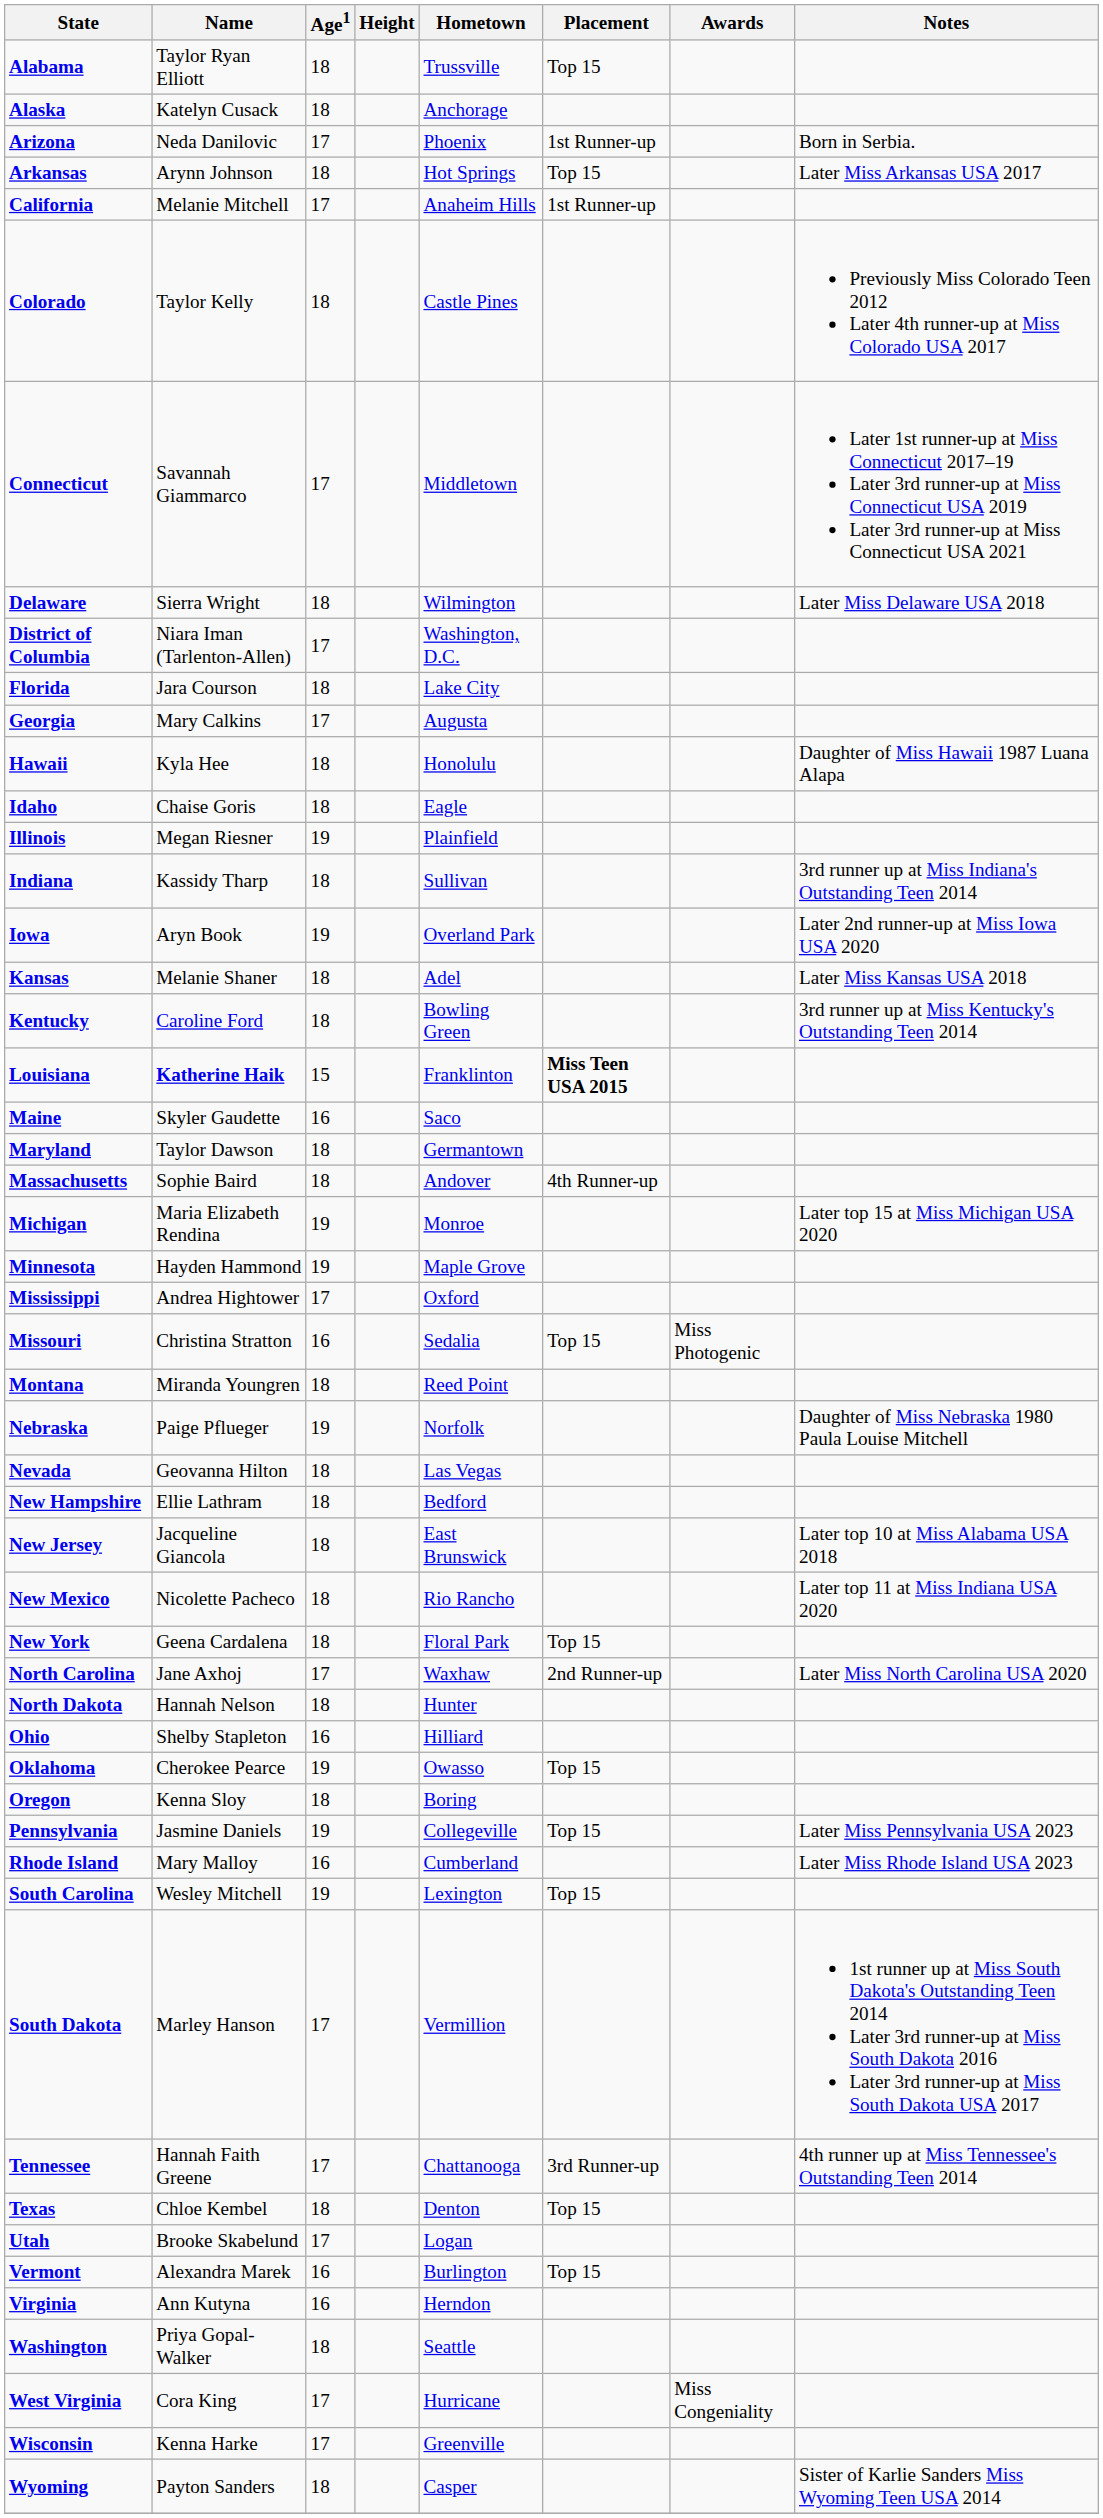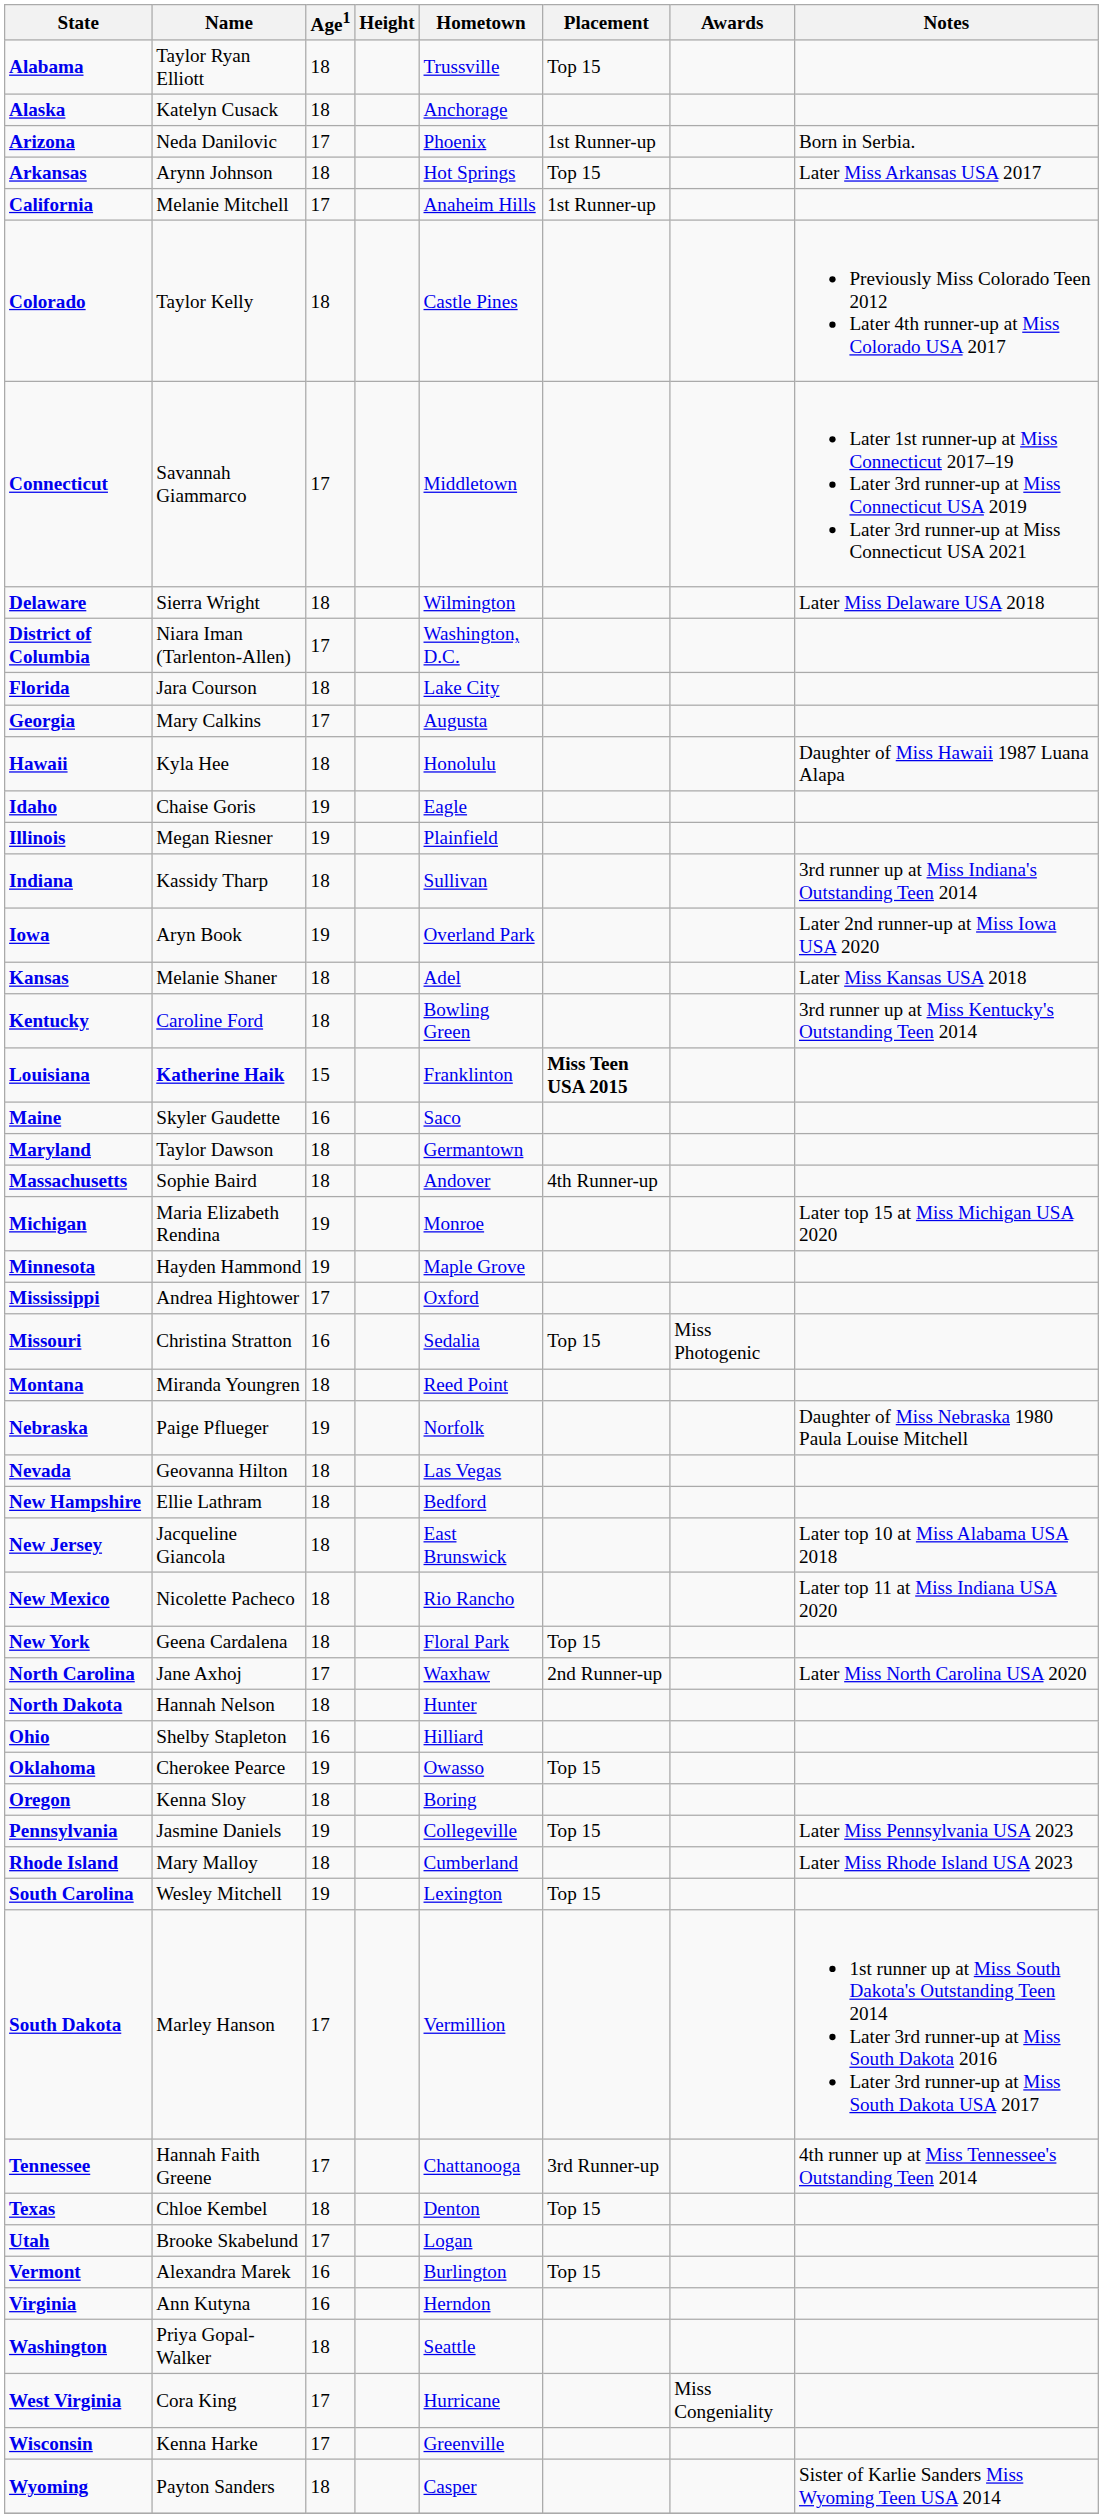 <table class="wikitable sortable" style="font-size:95%;">
 <tr>
 <th>State</th>
 <th>Name</th>
 <th>Age<sup>1</sup></th>
 <th>Height</th>
 <th>Hometown</th>
 <th>Placement</th>
 <th>Awards</th>
 <th>Notes</th>
 </tr>
 <tr>
 <td><strong><a href='#'>Alabama</a></strong></td>
 <td>Taylor Ryan Elliott</td>
 <td>18</td>
 <td></td>
 <td><a href='#'>Trussville</a></td>
 <td>Top 15</td>
 <td></td>
 <td></td>
 </tr>
 <tr>
 <td><strong><a href='#'>Alaska</a></strong></td>
 <td>Katelyn Cusack</td>
 <td>18</td>
 <td></td>
 <td><a href='#'>Anchorage</a></td>
 <td></td>
 <td></td>
 <td></td>
 </tr>
 <tr>
 <td><strong><a href='#'>Arizona</a></strong></td>
 <td>Neda Danilovic</td>
 <td>17</td>
 <td></td>
 <td><a href='#'>Phoenix</a></td>
 <td>1st Runner-up</td>
 <td></td>
 <td>Born in Serbia.</td>
 </tr>
 <tr>
 <td><strong><a href='#'>Arkansas</a></strong></td>
 <td>Arynn Johnson</td>
 <td>18</td>
 <td></td>
 <td><a href='#'>Hot Springs</a></td>
 <td>Top 15</td>
 <td></td>
 <td>Later <a href='#'>Miss Arkansas USA</a> 2017</td>
 </tr>
 <tr>
 <td><strong><a href='#'>California</a></strong></td>
 <td>Melanie Mitchell</td>
 <td>17</td>
 <td></td>
 <td><a href='#'>Anaheim Hills</a></td>
 <td>1st Runner-up</td>
 <td></td>
 <td></td>
 </tr>
 <tr>
 <td><strong> <a href='#'>Colorado</a></strong></td>
 <td>Taylor Kelly</td>
 <td>18</td>
 <td></td>
 <td><a href='#'>Castle Pines</a></td>
 <td></td>
 <td></td>
 <td><br><ul><li>Previously Miss Colorado Teen 2012</li><li>Later 4th runner-up at <a href='#'>Miss Colorado USA</a> 2017</li></ul></td>
 </tr>
 <tr>
 <td><strong><a href='#'>Connecticut</a></strong></td>
 <td>Savannah Giammarco</td>
 <td>17</td>
 <td></td>
 <td><a href='#'>Middletown</a></td>
 <td></td>
 <td></td>
 <td><br><ul><li>Later 1st runner-up at <a href='#'>Miss Connecticut</a> 2017–19</li><li>Later 3rd runner-up at <a href='#'>Miss Connecticut USA</a> 2019</li><li>Later 3rd runner-up at Miss Connecticut USA 2021</li></ul></td>
 </tr>
 <tr>
 <td><strong><a href='#'>Delaware</a></strong></td>
 <td>Sierra Wright</td>
 <td>18</td>
 <td></td>
 <td><a href='#'>Wilmington</a></td>
 <td></td>
 <td></td>
 <td>Later <a href='#'>Miss Delaware USA</a> 2018</td>
 </tr>
 <tr>
 <td><strong><a href='#'>District of Columbia</a></strong></td>
 <td>Niara Iman (Tarlenton-Allen)</td>
 <td>17</td>
 <td></td>
 <td><a href='#'>Washington, D.C.</a></td>
 <td></td>
 <td></td>
 <td></td>
 </tr>
 <tr>
 <td><strong><a href='#'>Florida</a></strong></td>
 <td>Jara Courson</td>
 <td>18</td>
 <td></td>
 <td><a href='#'>Lake City</a></td>
 <td></td>
 <td></td>
 <td></td>
 </tr>
 <tr>
 <td><strong><a href='#'>Georgia</a></strong></td>
 <td>Mary Calkins</td>
 <td>17</td>
 <td></td>
 <td><a href='#'>Augusta</a></td>
 <td></td>
 <td></td>
 <td></td>
 </tr>
 <tr>
 <td><strong><a href='#'>Hawaii</a></strong></td>
 <td>Kyla Hee</td>
 <td>18</td>
 <td></td>
 <td><a href='#'>Honolulu</a></td>
 <td></td>
 <td></td>
 <td>Daughter of <a href='#'>Miss Hawaii</a> 1987 Luana Alapa</td>
 </tr>
 <tr>
 <td><strong><a href='#'>Idaho</a></strong></td>
 <td>Chaise Goris</td>
-<td>18</td>
+<td>19</td>
 <td></td>
 <td><a href='#'>Eagle</a></td>
 <td></td>
 <td></td>
 <td></td>
 </tr>
 <tr>
 <td><strong><a href='#'>Illinois</a></strong></td>
 <td>Megan Riesner</td>
 <td>19</td>
 <td></td>
 <td><a href='#'>Plainfield</a></td>
 <td></td>
 <td></td>
 <td></td>
 </tr>
 <tr>
 <td><strong><a href='#'>Indiana</a></strong></td>
 <td>Kassidy Tharp</td>
 <td>18</td>
 <td></td>
 <td><a href='#'>Sullivan</a></td>
 <td></td>
 <td></td>
 <td>3rd runner up at <a href='#'>Miss Indiana's Outstanding Teen</a> 2014</td>
 </tr>
 <tr>
 <td><strong><a href='#'>Iowa</a></strong></td>
 <td>Aryn Book</td>
 <td>19</td>
 <td></td>
 <td><a href='#'>Overland Park</a></td>
 <td></td>
 <td></td>
 <td>Later 2nd runner-up at <a href='#'>Miss Iowa USA</a> 2020</td>
 </tr>
 <tr>
 <td><strong><a href='#'>Kansas</a></strong></td>
 <td>Melanie Shaner</td>
 <td>18</td>
 <td></td>
 <td><a href='#'>Adel</a></td>
 <td></td>
 <td></td>
 <td>Later <a href='#'>Miss Kansas USA</a> 2018</td>
 </tr>
 <tr>
 <td><strong><a href='#'>Kentucky</a></strong></td>
 <td><a href='#'>Caroline Ford</a></td>
 <td>18</td>
 <td></td>
 <td><a href='#'>Bowling Green</a></td>
 <td></td>
 <td></td>
 <td>3rd runner up at <a href='#'>Miss Kentucky's Outstanding Teen</a> 2014</td>
 </tr>
 <tr>
 <td><strong> <a href='#'>Louisiana</a></strong></td>
 <td><strong><a href='#'>Katherine Haik</a></strong></td>
 <td>15</td>
 <td></td>
 <td><a href='#'>Franklinton</a></td>
 <td><strong>Miss Teen USA 2015</strong></td>
 <td></td>
 <td></td>
 </tr>
 <tr>
 <td><strong> <a href='#'>Maine</a></strong></td>
 <td>Skyler Gaudette</td>
 <td>16</td>
 <td></td>
 <td><a href='#'>Saco</a></td>
 <td></td>
 <td></td>
 <td></td>
 </tr>
 <tr>
 <td><strong><a href='#'>Maryland</a></strong></td>
 <td>Taylor Dawson</td>
 <td>18</td>
 <td></td>
 <td><a href='#'>Germantown</a></td>
 <td></td>
 <td></td>
 <td></td>
 </tr>
 <tr>
 <td><strong><a href='#'>Massachusetts</a></strong></td>
 <td>Sophie Baird</td>
 <td>18</td>
 <td></td>
 <td><a href='#'>Andover</a></td>
 <td>4th Runner-up</td>
 <td></td>
 <td></td>
 </tr>
 <tr>
 <td><strong><a href='#'>Michigan</a></strong></td>
 <td>Maria Elizabeth Rendina</td>
 <td>19</td>
 <td></td>
 <td><a href='#'>Monroe</a></td>
 <td></td>
 <td></td>
 <td>Later top 15 at <a href='#'>Miss Michigan USA</a> 2020</td>
 </tr>
 <tr>
 <td><strong><a href='#'>Minnesota</a></strong></td>
 <td>Hayden Hammond</td>
 <td>19</td>
 <td></td>
 <td><a href='#'>Maple Grove</a></td>
 <td></td>
 <td></td>
 <td></td>
 </tr>
 <tr>
 <td><strong><a href='#'>Mississippi</a></strong></td>
 <td>Andrea Hightower</td>
 <td>17</td>
 <td></td>
 <td><a href='#'>Oxford</a></td>
 <td></td>
 <td></td>
 <td></td>
 </tr>
 <tr>
 <td><strong><a href='#'>Missouri</a></strong></td>
 <td>Christina Stratton</td>
 <td>16</td>
 <td></td>
 <td><a href='#'>Sedalia</a></td>
 <td>Top 15</td>
 <td>Miss Photogenic</td>
 <td></td>
 </tr>
 <tr>
 <td><strong><a href='#'>Montana</a></strong></td>
 <td>Miranda Youngren</td>
 <td>18</td>
 <td></td>
 <td><a href='#'>Reed Point</a></td>
 <td></td>
 <td></td>
 <td></td>
 </tr>
 <tr>
 <td><strong><a href='#'>Nebraska</a></strong></td>
 <td>Paige Pflueger</td>
 <td>19</td>
 <td></td>
 <td><a href='#'>Norfolk</a></td>
 <td></td>
 <td></td>
 <td>Daughter of <a href='#'>Miss Nebraska</a> 1980 Paula Louise Mitchell</td>
 </tr>
 <tr>
 <td><strong><a href='#'>Nevada</a></strong></td>
 <td>Geovanna Hilton</td>
 <td>18</td>
 <td></td>
 <td><a href='#'>Las Vegas</a></td>
 <td></td>
 <td></td>
 <td></td>
 </tr>
 <tr>
 <td><strong><a href='#'>New Hampshire</a></strong></td>
 <td>Ellie Lathram</td>
 <td>18</td>
 <td></td>
 <td><a href='#'>Bedford</a></td>
 <td></td>
 <td></td>
 <td></td>
 </tr>
 <tr>
 <td><strong><a href='#'>New Jersey</a></strong></td>
 <td>Jacqueline Giancola</td>
 <td>18</td>
 <td></td>
 <td><a href='#'>East Brunswick</a></td>
 <td></td>
 <td></td>
 <td>Later top 10 at <a href='#'>Miss Alabama USA</a> 2018</td>
 </tr>
 <tr>
 <td><strong><a href='#'>New Mexico</a></strong></td>
 <td>Nicolette Pacheco</td>
 <td>18</td>
 <td></td>
 <td><a href='#'>Rio Rancho</a></td>
 <td></td>
 <td></td>
 <td>Later top 11 at <a href='#'>Miss Indiana USA</a> 2020</td>
 </tr>
 <tr>
 <td><strong><a href='#'>New York</a></strong></td>
 <td>Geena Cardalena</td>
 <td>18</td>
 <td></td>
 <td><a href='#'>Floral Park</a></td>
 <td>Top 15</td>
 <td></td>
 <td></td>
 </tr>
 <tr>
 <td><strong><a href='#'>North Carolina</a></strong></td>
 <td>Jane Axhoj</td>
 <td>17</td>
 <td></td>
 <td><a href='#'>Waxhaw</a></td>
 <td>2nd Runner-up</td>
 <td></td>
 <td>Later <a href='#'>Miss North Carolina USA</a> 2020</td>
 </tr>
 <tr>
 <td><strong><a href='#'>North Dakota</a></strong></td>
 <td>Hannah Nelson</td>
 <td>18</td>
 <td></td>
 <td><a href='#'>Hunter</a></td>
 <td></td>
 <td></td>
 <td></td>
 </tr>
 <tr>
 <td><strong><a href='#'>Ohio</a></strong></td>
 <td>Shelby Stapleton</td>
 <td>16</td>
 <td></td>
 <td><a href='#'>Hilliard</a></td>
 <td></td>
 <td></td>
 <td></td>
 </tr>
 <tr>
 <td><strong><a href='#'>Oklahoma</a></strong></td>
 <td>Cherokee Pearce</td>
 <td>19</td>
 <td></td>
 <td><a href='#'>Owasso</a></td>
 <td>Top 15</td>
 <td></td>
 <td></td>
 </tr>
 <tr>
 <td><strong><a href='#'>Oregon</a></strong></td>
 <td>Kenna Sloy</td>
 <td>18</td>
 <td></td>
 <td><a href='#'>Boring</a></td>
 <td></td>
 <td></td>
 <td></td>
 </tr>
 <tr>
 <td><strong><a href='#'>Pennsylvania</a></strong></td>
 <td>Jasmine Daniels</td>
 <td>19</td>
 <td></td>
 <td><a href='#'>Collegeville</a></td>
 <td>Top 15</td>
 <td></td>
 <td>Later <a href='#'>Miss Pennsylvania USA</a> 2023</td>
 </tr>
 <tr>
 <td><strong><a href='#'>Rhode Island</a></strong></td>
 <td>Mary Malloy</td>
-<td>16</td>
+<td>18</td>
 <td></td>
 <td><a href='#'>Cumberland</a></td>
 <td></td>
 <td></td>
 <td>Later <a href='#'>Miss Rhode Island USA</a> 2023</td>
 </tr>
 <tr>
 <td><strong><a href='#'>South Carolina</a></strong></td>
 <td>Wesley Mitchell</td>
 <td>19</td>
 <td></td>
 <td><a href='#'>Lexington</a></td>
 <td>Top 15</td>
 <td></td>
 <td></td>
 </tr>
 <tr>
 <td><strong><a href='#'>South Dakota</a></strong></td>
 <td>Marley Hanson</td>
 <td>17</td>
 <td></td>
 <td><a href='#'>Vermillion</a></td>
 <td></td>
 <td></td>
 <td><br><ul><li>1st runner up at <a href='#'>Miss South Dakota's Outstanding Teen</a> 2014</li><li>Later 3rd runner-up at <a href='#'>Miss South Dakota</a> 2016</li><li>Later 3rd runner-up at <a href='#'>Miss South Dakota USA</a> 2017</li></ul></td>
 </tr>
 <tr>
 <td><strong><a href='#'>Tennessee</a></strong></td>
 <td>Hannah Faith Greene</td>
 <td>17</td>
 <td></td>
 <td><a href='#'>Chattanooga</a></td>
 <td>3rd Runner-up</td>
 <td></td>
 <td>4th runner up at <a href='#'>Miss Tennessee's Outstanding Teen</a> 2014</td>
 </tr>
 <tr>
 <td><strong><a href='#'>Texas</a></strong></td>
 <td>Chloe Kembel</td>
 <td>18</td>
 <td></td>
 <td><a href='#'>Denton</a></td>
 <td>Top 15</td>
 <td></td>
 <td></td>
 </tr>
 <tr>
 <td><strong><a href='#'>Utah</a></strong></td>
 <td>Brooke Skabelund</td>
 <td>17</td>
 <td></td>
 <td><a href='#'>Logan</a></td>
 <td></td>
 <td></td>
 <td></td>
 </tr>
 <tr>
 <td><strong><a href='#'>Vermont</a></strong></td>
 <td>Alexandra Marek</td>
 <td>16</td>
 <td></td>
 <td><a href='#'>Burlington</a></td>
 <td>Top 15</td>
 <td></td>
 <td></td>
 </tr>
 <tr>
 <td><strong><a href='#'>Virginia</a></strong></td>
 <td>Ann Kutyna</td>
 <td>16</td>
 <td></td>
 <td><a href='#'>Herndon</a></td>
 <td></td>
 <td></td>
 <td></td>
 </tr>
 <tr>
 <td><strong><a href='#'>Washington</a></strong></td>
 <td>Priya Gopal-Walker</td>
 <td>18</td>
 <td></td>
 <td><a href='#'>Seattle</a></td>
 <td></td>
 <td></td>
 <td></td>
 </tr>
 <tr>
 <td><strong><a href='#'>West Virginia</a></strong></td>
 <td>Cora King</td>
 <td>17</td>
 <td></td>
 <td><a href='#'>Hurricane</a></td>
 <td></td>
 <td>Miss Congeniality</td>
 <td></td>
 </tr>
 <tr>
 <td><strong><a href='#'>Wisconsin</a></strong></td>
 <td>Kenna Harke</td>
 <td>17</td>
 <td></td>
 <td><a href='#'>Greenville</a></td>
 <td></td>
 <td></td>
 <td></td>
 </tr>
 <tr>
 <td><strong><a href='#'>Wyoming</a></strong></td>
 <td>Payton Sanders</td>
 <td>18</td>
 <td></td>
 <td><a href='#'>Casper</a></td>
 <td></td>
 <td></td>
 <td>Sister of Karlie Sanders <a href='#'>Miss Wyoming Teen USA</a> 2014</td>
 </tr>
 <tr>
 </tr>
 </table>
